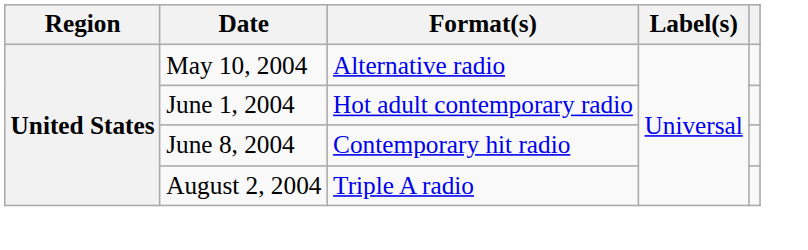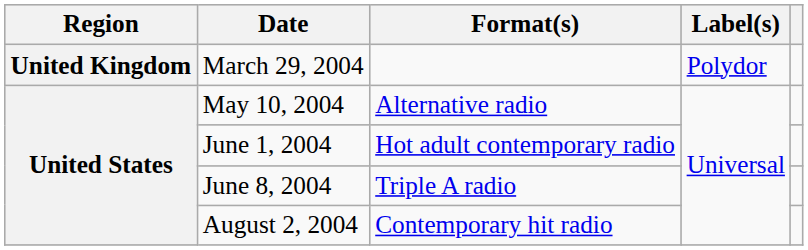 <table class="wikitable plainrowheaders">
 <tr>
 <th scope="col">Region</th>
 <th scope="col">Date</th>
 <th scope="col">Format(s)</th>
 <th scope="col">Label(s)</th>
 <th scope="col"></th>
+</tr>
+<tr>
+<th scope="row">United Kingdom</th>
+<td>March 29, 2004</td>
+<td></td>
+<td><a href='#'>Polydor</a></td>
+<td align="center"></td>
 </tr>
 <tr>
 <th scope="row" rowspan="4">United States</th>
 <td>May 10, 2004</td>
 <td><a href='#'>Alternative radio</a></td>
 <td rowspan="4"><a href='#'>Universal</a></td>
 <td align="center"></td>
 </tr>
 <tr>
 <td>June 1, 2004</td>
 <td><a href='#'>Hot adult contemporary radio</a></td>
 <td align="center"></td>
 </tr>
 <tr>
 <td>June 8, 2004</td>
-<td><a href='#'>Contemporary hit radio</a></td>
+<td><a href='#'>Triple A radio</a></td>
 <td align="center"></td>
 </tr>
 <tr>
 <td>August 2, 2004</td>
-<td><a href='#'>Triple A radio</a></td>
+<td><a href='#'>Contemporary hit radio</a></td>
 <td align="center"></td>
 </tr>
 </table>
